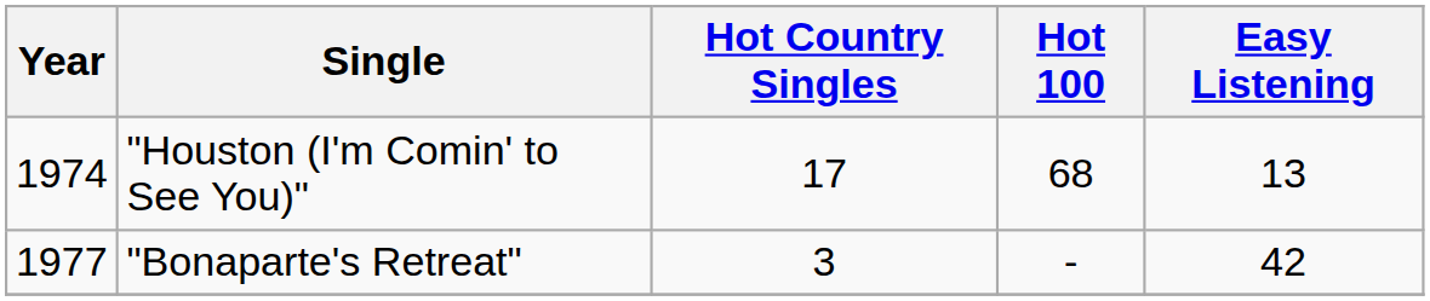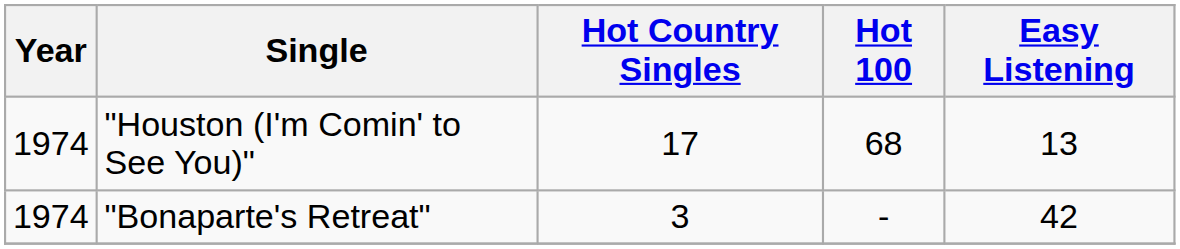 <table border=1 cellspacing=0 cellpadding=2 width="550px" class="wikitable">
 <tr>
 <th align="left">Year</th>
 <th align="left">Single</th>
 <th align="left"><a href='#'>Hot Country Singles</a></th>
 <th align="left"><a href='#'>Hot 100</a></th>
 <th align="left"><a href='#'>Easy Listening</a></th>
 </tr>
 <tr>
 <td align="center">1974</td>
 <td align="left">"Houston (I'm Comin' to See You)"</td>
 <td align="center">17</td>
 <td align="center">68</td>
 <td align="center">13</td>
 </tr>
 <tr>
-<td align="center">1977</td>
+<td align="center">1974</td>
 <td align="left">"Bonaparte's Retreat"</td>
 <td align="center">3</td>
 <td align="center">-</td>
 <td align="center">42</td>
 </tr>
 <tr>
 </tr>
 </table>
